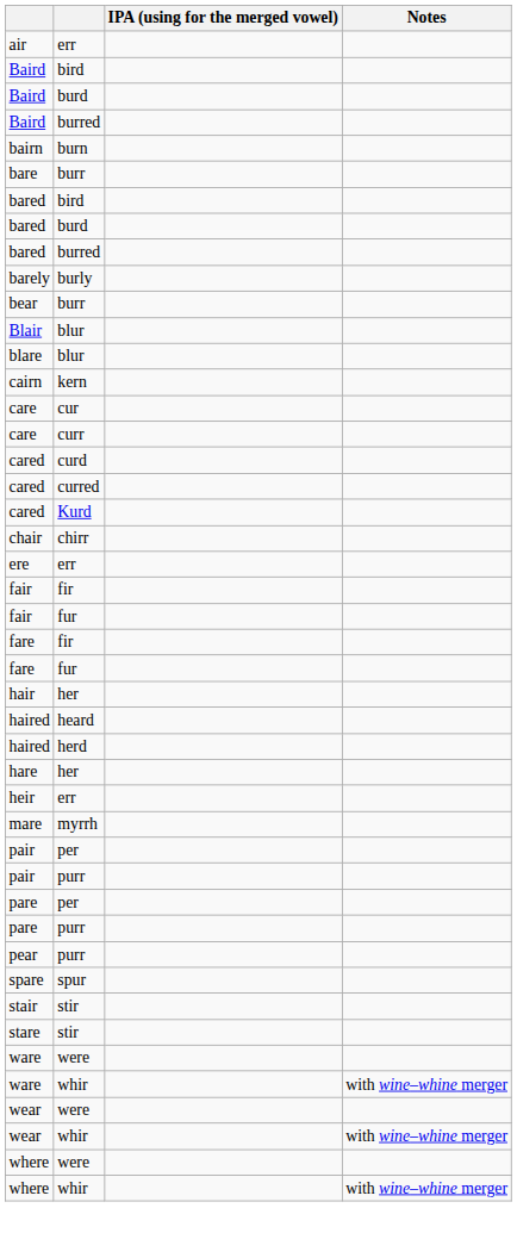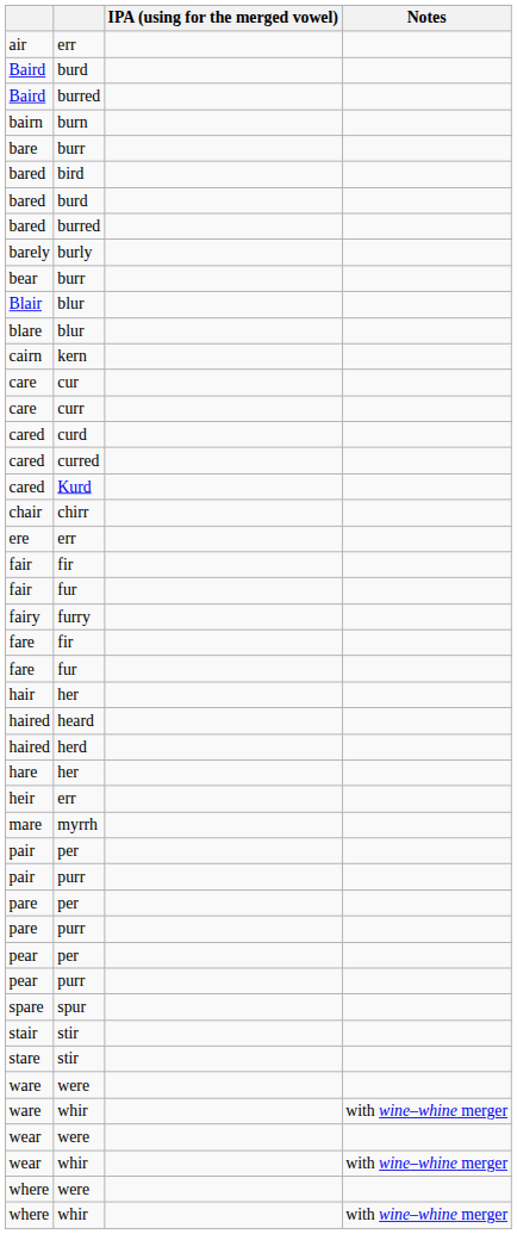 <table class="wikitable sortable mw-collapsible mw-collapsed">
 <tr>
 <th></th>
 <th></th>
 <th>IPA (using  for the merged vowel)</th>
 <th>Notes</th>
 </tr>
 <tr>
 <td>air</td>
 <td>err</td>
-<td></td>
-<td></td>
-</tr>
-<tr>
-<td><a href='#'>Baird</a></td>
-<td>bird</td>
 <td></td>
 <td></td>
 </tr>
 <tr>
 <td><a href='#'>Baird</a></td>
 <td>burd</td>
 <td></td>
 <td></td>
 </tr>
 <tr>
 <td><a href='#'>Baird</a></td>
 <td>burred</td>
 <td></td>
 <td></td>
 </tr>
 <tr>
 <td>bairn</td>
 <td>burn</td>
 <td></td>
 <td></td>
 </tr>
 <tr>
 <td>bare</td>
 <td>burr</td>
 <td></td>
 <td></td>
 </tr>
 <tr>
 <td>bared</td>
 <td>bird</td>
 <td></td>
 <td></td>
 </tr>
 <tr>
 <td>bared</td>
 <td>burd</td>
 <td></td>
 <td></td>
 </tr>
 <tr>
 <td>bared</td>
 <td>burred</td>
 <td></td>
 <td></td>
 </tr>
 <tr>
 <td>barely</td>
 <td>burly</td>
 <td></td>
 <td></td>
 </tr>
 <tr>
 <td>bear</td>
 <td>burr</td>
 <td></td>
 <td></td>
 </tr>
 <tr>
 <td><a href='#'>Blair</a></td>
 <td>blur</td>
 <td></td>
 <td></td>
 </tr>
 <tr>
 <td>blare</td>
 <td>blur</td>
 <td></td>
 <td></td>
 </tr>
 <tr>
 <td>cairn</td>
 <td>kern</td>
 <td></td>
 <td></td>
 </tr>
 <tr>
 <td>care</td>
 <td>cur</td>
 <td></td>
 <td></td>
 </tr>
 <tr>
 <td>care</td>
 <td>curr</td>
 <td></td>
 <td></td>
 </tr>
 <tr>
 <td>cared</td>
 <td>curd</td>
 <td></td>
 <td></td>
 </tr>
 <tr>
 <td>cared</td>
 <td>curred</td>
 <td></td>
 <td></td>
 </tr>
 <tr>
 <td>cared</td>
 <td><a href='#'>Kurd</a></td>
 <td></td>
 <td></td>
 </tr>
 <tr>
 <td>chair</td>
 <td>chirr</td>
 <td></td>
 <td></td>
 </tr>
 <tr>
 <td>ere</td>
 <td>err</td>
 <td></td>
 <td></td>
 </tr>
 <tr>
 <td>fair</td>
 <td>fir</td>
 <td></td>
 <td></td>
 </tr>
 <tr>
 <td>fair</td>
 <td>fur</td>
 <td></td>
 <td></td>
 </tr>
 <tr>
+<td>fairy</td>
+<td>furry</td>
+<td></td>
+<td></td>
+</tr>
+<tr>
 <td>fare</td>
 <td>fir</td>
 <td></td>
 <td></td>
 </tr>
 <tr>
 <td>fare</td>
 <td>fur</td>
 <td></td>
 <td></td>
 </tr>
 <tr>
 <td>hair</td>
 <td>her</td>
 <td></td>
 <td></td>
 </tr>
 <tr>
 <td>haired</td>
 <td>heard</td>
 <td></td>
 <td></td>
 </tr>
 <tr>
 <td>haired</td>
 <td>herd</td>
 <td></td>
 <td></td>
 </tr>
 <tr>
 <td>hare</td>
 <td>her</td>
 <td></td>
 <td></td>
 </tr>
 <tr>
 <td>heir</td>
 <td>err</td>
 <td></td>
 <td></td>
 </tr>
 <tr>
 <td>mare</td>
 <td>myrrh</td>
 <td></td>
 <td></td>
 </tr>
 <tr>
 <td>pair</td>
 <td>per</td>
 <td></td>
 <td></td>
 </tr>
 <tr>
 <td>pair</td>
 <td>purr</td>
 <td></td>
 <td></td>
 </tr>
 <tr>
 <td>pare</td>
 <td>per</td>
 <td></td>
 <td></td>
 </tr>
 <tr>
 <td>pare</td>
 <td>purr</td>
 <td></td>
 <td></td>
 </tr>
 <tr>
 <td>pear</td>
+<td>per</td>
+<td></td>
+<td></td>
+</tr>
+<tr>
+<td>pear</td>
 <td>purr</td>
 <td></td>
 <td></td>
 </tr>
 <tr>
 <td>spare</td>
 <td>spur</td>
 <td></td>
 <td></td>
 </tr>
 <tr>
 <td>stair</td>
 <td>stir</td>
 <td></td>
 <td></td>
 </tr>
 <tr>
 <td>stare</td>
 <td>stir</td>
 <td></td>
 <td></td>
 </tr>
 <tr>
 <td>ware</td>
 <td>were</td>
 <td></td>
 <td></td>
 </tr>
 <tr>
 <td>ware</td>
 <td>whir</td>
 <td></td>
 <td>with <a href='#'><em>wine</em>–<em>whine</em> merger</a></td>
 </tr>
 <tr>
 <td>wear</td>
 <td>were</td>
 <td></td>
 <td></td>
 </tr>
 <tr>
 <td>wear</td>
 <td>whir</td>
 <td></td>
 <td>with <a href='#'><em>wine</em>–<em>whine</em> merger</a></td>
 </tr>
 <tr>
 <td>where</td>
 <td>were</td>
 <td></td>
 <td></td>
 </tr>
 <tr>
 <td>where</td>
 <td>whir</td>
 <td></td>
 <td>with <a href='#'><em>wine</em>–<em>whine</em> merger</a></td>
 </tr>
 </table>
